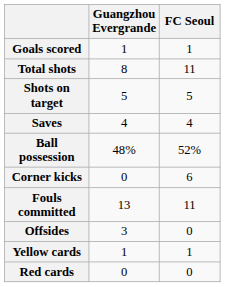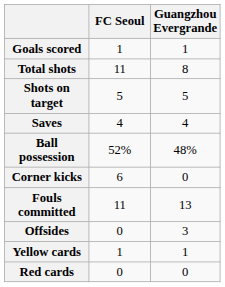 <table class="wikitable plainrowheaders" style="text-align: center">
 <tr>
 <th scope="col" style="width:100px;"></th>
+<th scope="col" style="width:70px;">FC Seoul</th>
 <th scope="col" style="width:70px;">Guangzhou Evergrande</th>
-<th scope="col" style="width:70px;">FC Seoul</th>
 </tr>
 <tr>
 <th scope=row>Goals scored</th>
 <td>1</td>
 <td>1</td>
 </tr>
 <tr>
 <th scope=row>Total shots</th>
+<td>11</td>
 <td>8</td>
-<td>11</td>
 </tr>
 <tr>
 <th scope=row>Shots on target</th>
 <td>5</td>
 <td>5</td>
 </tr>
 <tr>
 <th scope=row>Saves</th>
 <td>4</td>
 <td>4</td>
 </tr>
 <tr>
 <th scope=row>Ball possession</th>
+<td>52%</td>
 <td>48%</td>
-<td>52%</td>
 </tr>
 <tr>
 <th scope=row>Corner kicks</th>
+<td>6</td>
 <td>0</td>
-<td>6</td>
 </tr>
 <tr>
 <th scope=row>Fouls committed</th>
+<td>11</td>
 <td>13</td>
-<td>11</td>
 </tr>
 <tr>
 <th scope=row>Offsides</th>
+<td>0</td>
 <td>3</td>
-<td>0</td>
 </tr>
 <tr>
 <th scope=row>Yellow cards</th>
 <td>1</td>
 <td>1</td>
 </tr>
 <tr>
 <th scope=row>Red cards</th>
 <td>0</td>
 <td>0</td>
 </tr>
 </table>
